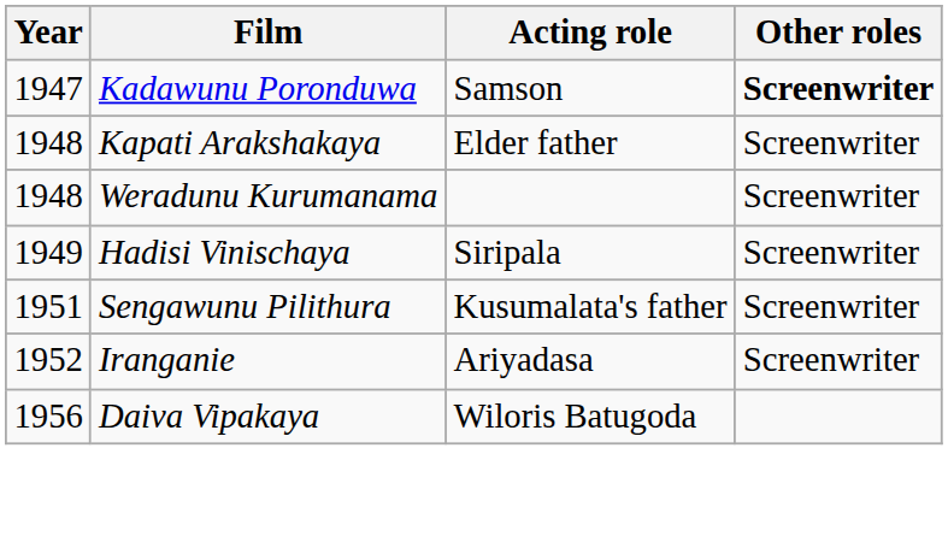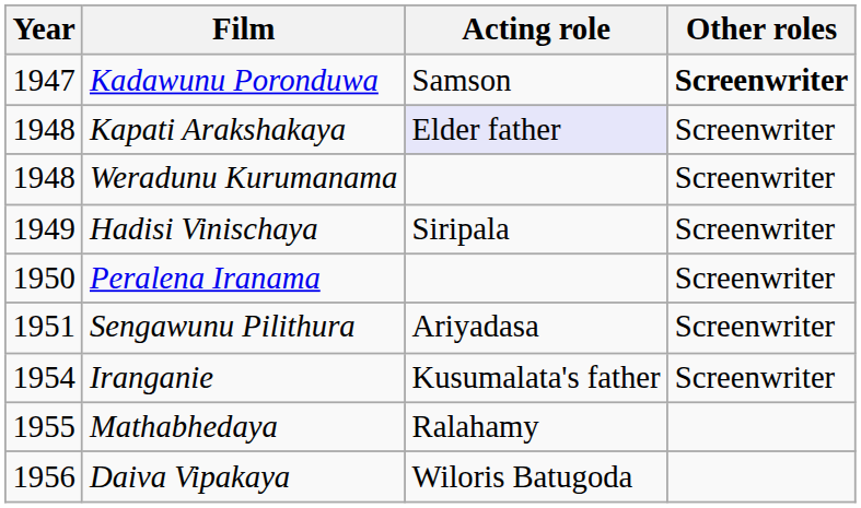 <table class="wikitable">
 <tr>
 <th>Year</th>
 <th>Film</th>
 <th>Acting role</th>
 <th>Other roles</th>
 </tr>
 <tr>
 <td>1947</td>
 <td><em><a href='#'>Kadawunu Poronduwa</a></em></td>
 <td>Samson</td>
 <td><strong>Screenwriter</strong></td>
 </tr>
 <tr>
 <td>1948</td>
 <td><em>Kapati Arakshakaya</em></td>
-<td>Elder father</td>
+<td style="background: lavender;">Elder father</td>
 <td>Screenwriter</td>
 </tr>
 <tr>
 <td>1948</td>
 <td><em>Weradunu Kurumanama</em></td>
 <td></td>
 <td>Screenwriter</td>
 </tr>
 <tr>
 <td>1949</td>
 <td><em>Hadisi Vinischaya</em></td>
 <td>Siripala</td>
 <td>Screenwriter</td>
 </tr>
 <tr>
+<td>1950</td>
+<td><em><a href='#'>Peralena Iranama</a></em></td>
+<td></td>
+<td>Screenwriter</td>
+</tr>
+<tr>
 <td>1951</td>
 <td><em>Sengawunu Pilithura</em></td>
+<td>Ariyadasa</td>
+<td>Screenwriter</td>
+</tr>
+<tr>
+<td>1954</td>
+<td><em>Iranganie</em></td>
 <td>Kusumalata's father</td>
 <td>Screenwriter</td>
 </tr>
 <tr>
-<td>1952</td>
-<td><em>Iranganie</em></td>
-<td>Ariyadasa</td>
-<td>Screenwriter</td>
+<td>1955</td>
+<td><em>Mathabhedaya</em></td>
+<td>Ralahamy</td>
+<td></td>
 </tr>
 <tr>
 <td>1956</td>
 <td><em>Daiva Vipakaya</em></td>
 <td>Wiloris Batugoda</td>
 <td></td>
 </tr>
 </table>
